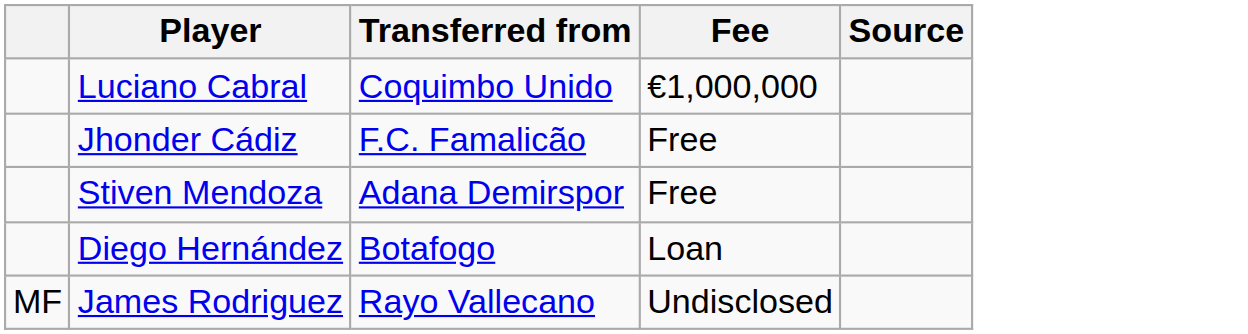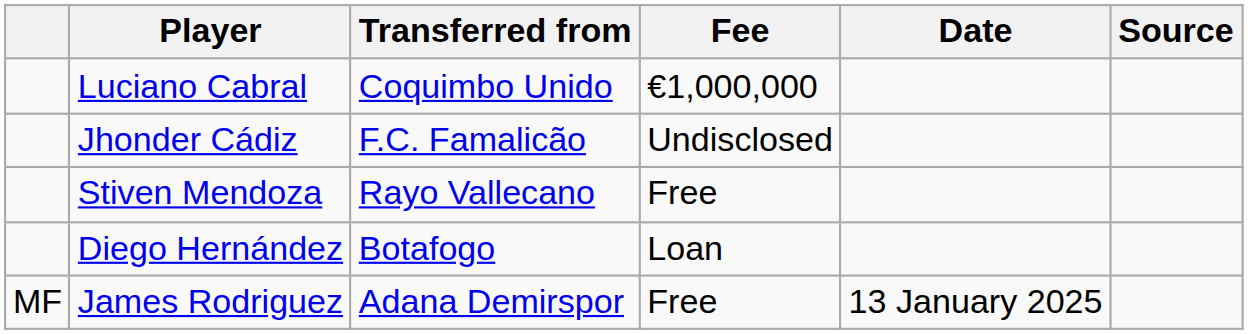 <table class="wikitable plainrowheaders sortable">
 <tr>
 <th></th>
 <th scope="col">Player</th>
 <th>Transferred from</th>
 <th style="width: 65px;">Fee</th>
+<th scope="col">Date</th>
 <th scope="col">Source</th>
 </tr>
 <tr>
 <td align="center"></td>
 <td> <a href='#'>Luciano Cabral</a></td>
 <td> <a href='#'>Coquimbo Unido</a></td>
 <td>€1,000,000</td>
 <td></td>
+<td></td>
 </tr>
 <tr>
 <td align="center"></td>
 <td> <a href='#'>Jhonder Cádiz</a></td>
 <td> <a href='#'>F.C. Famalicão</a></td>
-<td>Free</td>
+<td>Undisclosed</td>
+<td></td>
 <td></td>
 </tr>
 <tr>
 <td align="center"></td>
 <td> <a href='#'>Stiven Mendoza</a></td>
-<td> <a href='#'>Adana Demirspor</a></td>
+<td> <a href='#'>Rayo Vallecano</a></td>
 <td>Free</td>
+<td></td>
 <td></td>
 </tr>
 <tr>
 <td align="center"></td>
 <td> <a href='#'>Diego Hernández</a></td>
 <td> <a href='#'>Botafogo</a></td>
 <td>Loan</td>
 <td></td>
+<td></td>
 </tr>
 <tr>
 <td>MF</td>
 <td> <a href='#'>James Rodriguez</a></td>
-<td> <a href='#'>Rayo Vallecano</a></td>
-<td>Undisclosed</td>
+<td> <a href='#'>Adana Demirspor</a></td>
+<td>Free</td>
+<td>13 January 2025</td>
 <td></td>
 </tr>
 </table>
